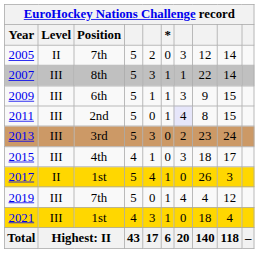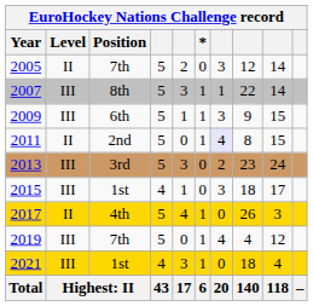 <table class="wikitable" style="text-align: center;">
 <tr>
 <th colspan=11><a href='#'>EuroHockey Nations Challenge</a> record</th>
 </tr>
 <tr>
 <th>Year</th>
 <th>Level</th>
 <th>Position</th>
 <th></th>
 <th></th>
 <th>*</th>
 <th></th>
 <th></th>
 <th></th>
 <th></th>
 </tr>
 <tr>
 <td> <a href='#'>2005</a></td>
 <td>II</td>
 <td>7th</td>
 <td>5</td>
 <td>2</td>
 <td>0</td>
 <td>3</td>
 <td>12</td>
 <td>14</td>
 <td></td>
 </tr>
 <tr bgcolor=silver>
 <td> <a href='#'>2007</a></td>
 <td>III</td>
 <td>8th</td>
 <td>5</td>
 <td>3</td>
 <td>1</td>
 <td>1</td>
 <td>22</td>
 <td>14</td>
 <td></td>
 </tr>
 <tr>
 <td> <a href='#'>2009</a></td>
 <td>III</td>
 <td>6th</td>
 <td>5</td>
 <td>1</td>
 <td>1</td>
 <td>3</td>
 <td>9</td>
 <td>15</td>
 <td></td>
 </tr>
 <tr>
 <td> <a href='#'>2011</a></td>
-<td>III</td>
+<td>II</td>
 <td>2nd</td>
 <td>5</td>
 <td>0</td>
 <td>1</td>
 <td style="background: lavender;">4</td>
 <td>8</td>
 <td>15</td>
 <td></td>
 </tr>
 <tr bgcolor=cc9966>
 <td> <a href='#'>2013</a></td>
 <td>III</td>
 <td>3rd</td>
 <td>5</td>
 <td>3</td>
 <td>0</td>
 <td>2</td>
 <td>23</td>
 <td>24</td>
 <td></td>
 </tr>
 <tr>
 <td> <a href='#'>2015</a></td>
 <td>III</td>
-<td>4th</td>
+<td>1st</td>
 <td>4</td>
 <td>1</td>
 <td>0</td>
 <td>3</td>
 <td>18</td>
 <td>17</td>
 <td></td>
 </tr>
 <tr bgcolor=gold>
 <td> <a href='#'>2017</a></td>
 <td>II</td>
-<td>1st</td>
+<td>4th</td>
 <td>5</td>
 <td>4</td>
 <td>1</td>
 <td>0</td>
 <td>26</td>
 <td>3</td>
 <td></td>
 </tr>
 <tr>
 <td> <a href='#'>2019</a></td>
 <td>III</td>
 <td>7th</td>
 <td>5</td>
 <td>0</td>
 <td>1</td>
 <td>4</td>
 <td>4</td>
 <td>12</td>
 <td></td>
 </tr>
 <tr bgcolor=gold>
 <td> <a href='#'>2021</a></td>
 <td>III</td>
 <td>1st</td>
 <td>4</td>
 <td>3</td>
 <td>1</td>
 <td>0</td>
 <td>18</td>
 <td>4</td>
 <td></td>
 </tr>
 <tr>
 <th>Total</th>
 <th colspan=2>Highest: II</th>
 <th>43</th>
 <th>17</th>
 <th>6</th>
 <th>20</th>
 <th>140</th>
 <th>118</th>
 <th>–</th>
 </tr>
 </table>
